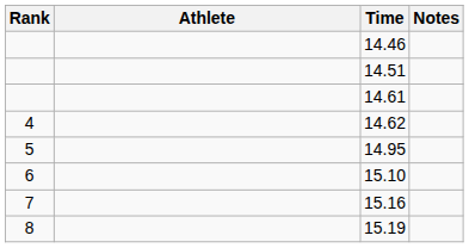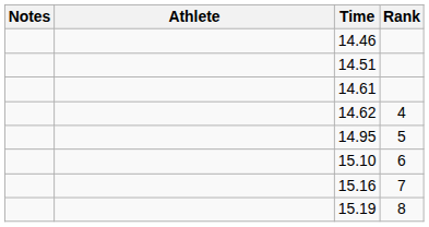 <table class="wikitable" style="text-align:center">
 <tr>
-<th>Rank</th>
+<th>Notes</th>
 <th Style="width:18em">Athlete</th>
 <th>Time</th>
-<th>Notes</th>
+<th>Rank</th>
 </tr>
 <tr>
 <td></td>
 <td style="text-align:left"></td>
 <td>14.46</td>
 <td></td>
 </tr>
 <tr>
 <td></td>
 <td style="text-align:left"></td>
 <td>14.51</td>
 <td></td>
 </tr>
 <tr>
 <td></td>
 <td style="text-align:left"></td>
 <td>14.61</td>
 <td></td>
 </tr>
 <tr>
-<td>4</td>
+<td></td>
 <td style="text-align:left"></td>
 <td>14.62</td>
-<td></td>
+<td>4</td>
 </tr>
 <tr>
-<td>5</td>
+<td></td>
 <td style="text-align:left"></td>
 <td>14.95</td>
-<td></td>
+<td>5</td>
 </tr>
 <tr>
-<td>6</td>
+<td></td>
 <td style="text-align:left"></td>
 <td>15.10</td>
-<td></td>
+<td>6</td>
 </tr>
 <tr>
-<td>7</td>
+<td></td>
 <td style="text-align:left"></td>
 <td>15.16</td>
-<td></td>
+<td>7</td>
 </tr>
 <tr>
-<td>8</td>
+<td></td>
 <td style="text-align:left"></td>
 <td>15.19</td>
-<td></td>
+<td>8</td>
 </tr>
 </table>
